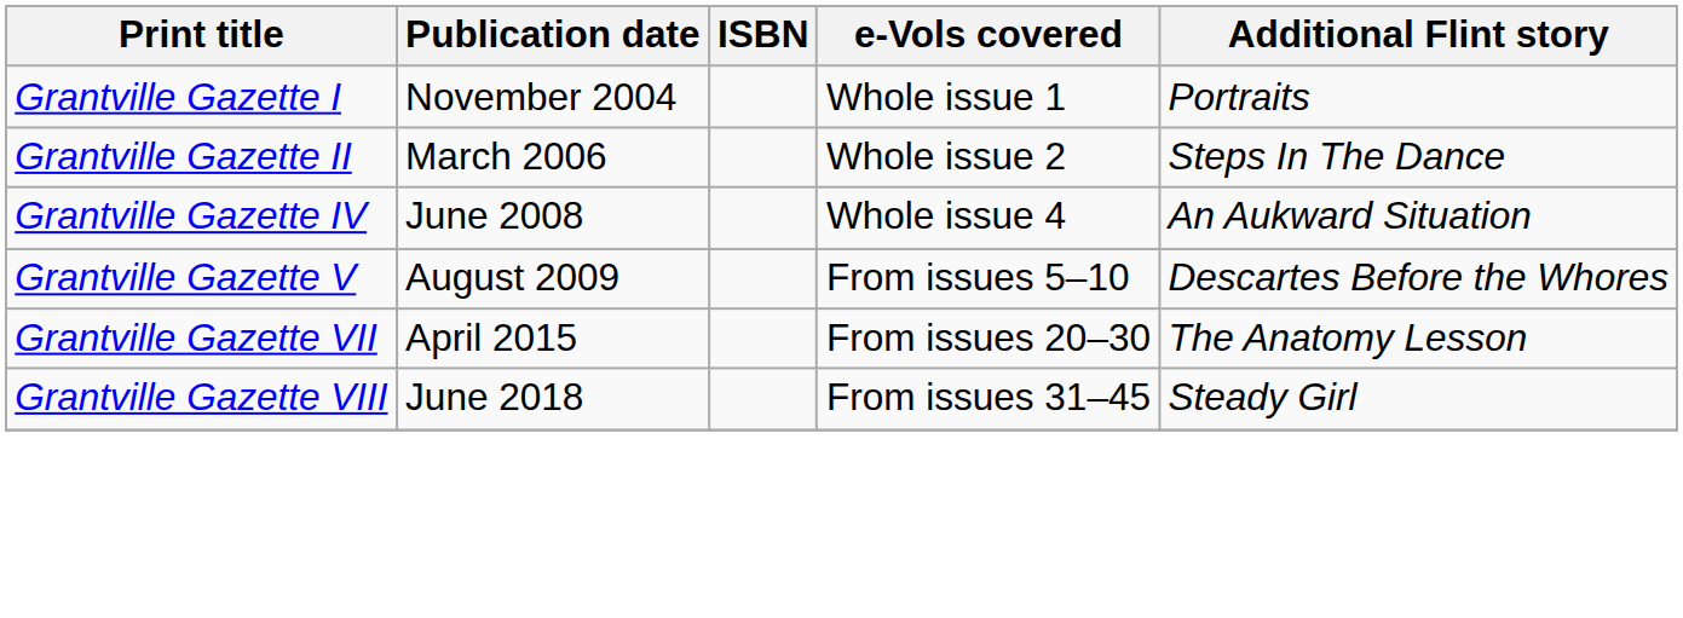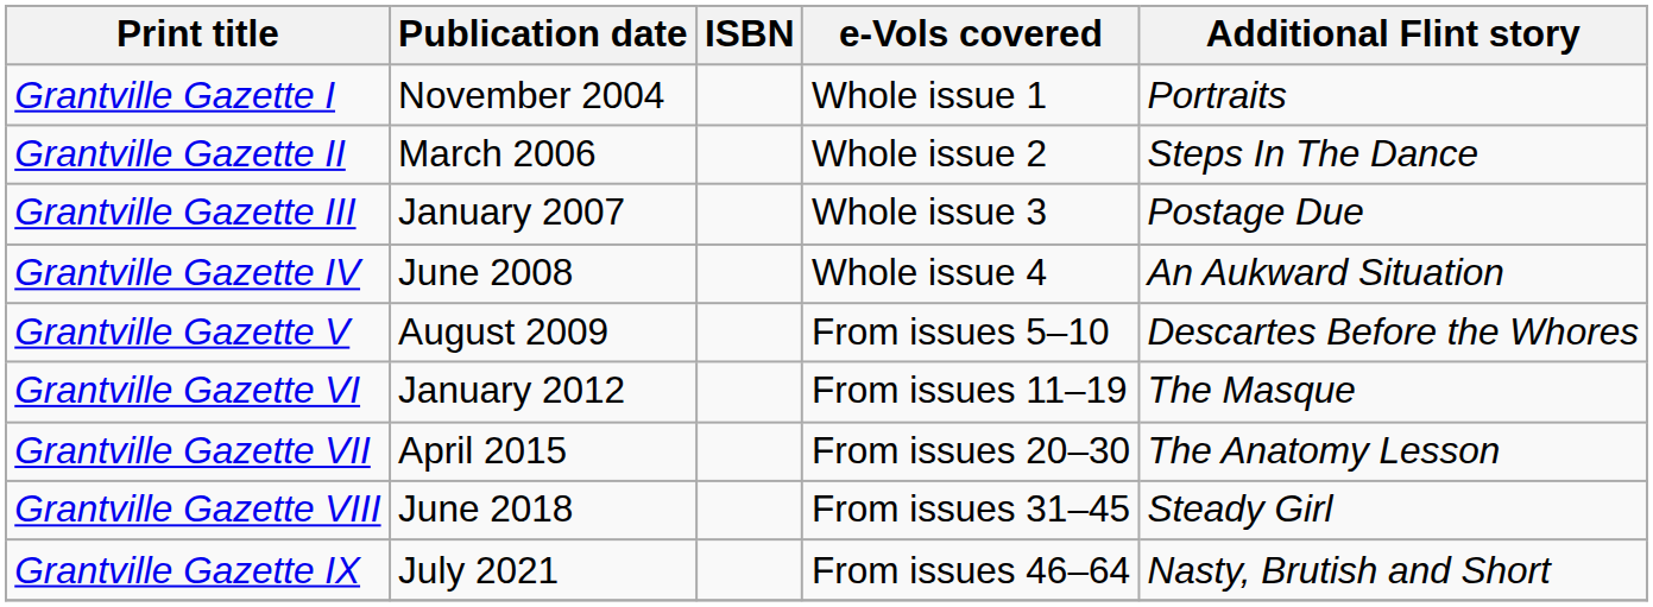 <table class="wikitable">
 <tr>
 <th>Print title</th>
 <th>Publication date</th>
 <th>ISBN</th>
 <th>e-Vols covered</th>
 <th>Additional Flint story</th>
 </tr>
 <tr>
 <td><em><a href='#'>Grantville Gazette I</a></em></td>
 <td>November 2004</td>
 <td></td>
 <td>Whole issue 1</td>
 <td><em>Portraits</em></td>
 </tr>
 <tr>
 <td><em><a href='#'>Grantville Gazette II</a></em></td>
 <td>March 2006</td>
 <td></td>
 <td>Whole issue 2</td>
 <td><em>Steps In The Dance</em></td>
 </tr>
 <tr>
+<td><em><a href='#'>Grantville Gazette III</a></em></td>
+<td>January 2007</td>
+<td></td>
+<td>Whole issue 3</td>
+<td><em>Postage Due</em></td>
+</tr>
+<tr>
 <td><em><a href='#'>Grantville Gazette IV</a></em></td>
 <td>June 2008</td>
 <td></td>
 <td>Whole issue 4</td>
 <td><em>An Aukward Situation</em></td>
 </tr>
 <tr>
 <td><em><a href='#'>Grantville Gazette V</a></em></td>
 <td>August 2009</td>
 <td></td>
 <td>From issues 5–10</td>
 <td><em>Descartes Before the Whores</em></td>
+</tr>
+<tr>
+<td><em><a href='#'>Grantville Gazette VI</a></em></td>
+<td>January 2012</td>
+<td></td>
+<td>From issues 11–19</td>
+<td><em>The Masque</em></td>
 </tr>
 <tr>
 <td><em><a href='#'>Grantville Gazette VII</a></em></td>
 <td>April 2015</td>
 <td></td>
 <td>From issues 20–30</td>
 <td><em>The Anatomy Lesson</em></td>
 </tr>
 <tr>
 <td><em><a href='#'>Grantville Gazette VIII</a></em></td>
 <td>June 2018</td>
 <td></td>
 <td>From issues 31–45</td>
 <td><em>Steady Girl</em></td>
 </tr>
 <tr>
+<td><em><a href='#'>Grantville Gazette IX</a></em></td>
+<td>July 2021</td>
+<td></td>
+<td>From issues 46–64</td>
+<td><em>Nasty, Brutish and Short</em></td>
+</tr>
+<tr>
 </tr>
 </table>
